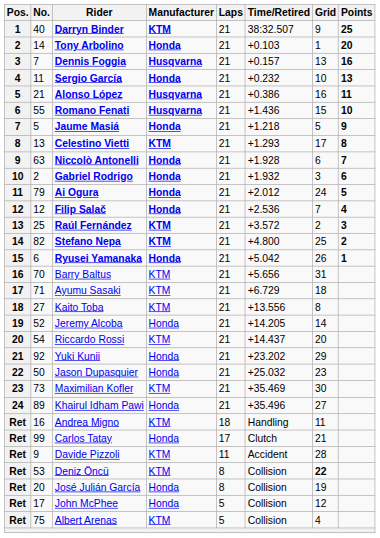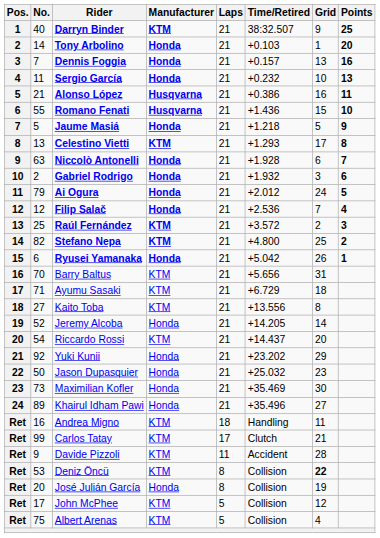 <table class="wikitable" style="font-size: 95%;">
 <tr>
 <th>Pos.</th>
 <th>No.</th>
 <th>Rider</th>
 <th>Manufacturer</th>
 <th>Laps</th>
 <th>Time/Retired</th>
 <th>Grid</th>
 <th>Points</th>
 </tr>
 <tr>
 <th>1</th>
 <td>40</td>
 <td> <strong><a href='#'>Darryn Binder</a></strong></td>
 <td><strong><a href='#'>KTM</a></strong></td>
 <td>21</td>
 <td>38:32.507</td>
 <td>9</td>
 <td><strong>25</strong></td>
 </tr>
 <tr>
 <th>2</th>
 <td>14</td>
 <td> <strong><a href='#'>Tony Arbolino</a></strong></td>
 <td><strong><a href='#'>Honda</a></strong></td>
 <td>21</td>
 <td>+0.103</td>
 <td>1</td>
 <td><strong>20</strong></td>
 </tr>
 <tr>
 <th>3</th>
 <td>7</td>
 <td> <strong><a href='#'>Dennis Foggia</a></strong></td>
-<td><strong><a href='#'>Husqvarna</a></strong></td>
+<td><strong><a href='#'>Honda</a></strong></td>
 <td>21</td>
 <td>+0.157</td>
 <td>13</td>
 <td><strong>16</strong></td>
 </tr>
 <tr>
 <th>4</th>
 <td>11</td>
 <td> <strong><a href='#'>Sergio García</a></strong></td>
 <td><strong><a href='#'>Honda</a></strong></td>
 <td>21</td>
 <td>+0.232</td>
 <td>10</td>
 <td><strong>13</strong></td>
 </tr>
 <tr>
 <th>5</th>
 <td>21</td>
 <td> <strong><a href='#'>Alonso López</a></strong></td>
 <td><strong><a href='#'>Husqvarna</a></strong></td>
 <td>21</td>
 <td>+0.386</td>
 <td>16</td>
 <td><strong>11</strong></td>
 </tr>
 <tr>
 <th>6</th>
 <td>55</td>
 <td> <strong><a href='#'>Romano Fenati</a></strong></td>
 <td><strong><a href='#'>Husqvarna</a></strong></td>
 <td>21</td>
 <td>+1.436</td>
 <td>15</td>
 <td><strong>10</strong></td>
 </tr>
 <tr>
 <th>7</th>
 <td>5</td>
 <td> <strong><a href='#'>Jaume Masiá</a></strong></td>
 <td><strong><a href='#'>Honda</a></strong></td>
 <td>21</td>
 <td>+1.218</td>
 <td>5</td>
 <td><strong>9</strong></td>
 </tr>
 <tr>
 <th>8</th>
 <td>13</td>
 <td> <strong><a href='#'>Celestino Vietti</a></strong></td>
 <td><strong><a href='#'>KTM</a></strong></td>
 <td>21</td>
 <td>+1.293</td>
 <td>17</td>
 <td><strong>8</strong></td>
 </tr>
 <tr>
 <th>9</th>
 <td>63</td>
 <td> <strong><a href='#'>Niccolò Antonelli</a></strong></td>
 <td><strong><a href='#'>Honda</a></strong></td>
 <td>21</td>
 <td>+1.928</td>
 <td>6</td>
 <td><strong>7</strong></td>
 </tr>
 <tr>
 <th>10</th>
 <td>2</td>
 <td> <strong><a href='#'>Gabriel Rodrigo</a></strong></td>
 <td><strong><a href='#'>Honda</a></strong></td>
 <td>21</td>
 <td>+1.932</td>
 <td>3</td>
 <td><strong>6</strong></td>
 </tr>
 <tr>
 <th>11</th>
 <td>79</td>
 <td> <strong><a href='#'>Ai Ogura</a></strong></td>
 <td><strong><a href='#'>Honda</a></strong></td>
 <td>21</td>
 <td>+2.012</td>
 <td>24</td>
 <td><strong>5</strong></td>
 </tr>
 <tr>
 <th>12</th>
 <td>12</td>
 <td> <strong><a href='#'>Filip Salač</a></strong></td>
 <td><strong><a href='#'>Honda</a></strong></td>
 <td>21</td>
 <td>+2.536</td>
 <td>7</td>
 <td><strong>4</strong></td>
 </tr>
 <tr>
 <th>13</th>
 <td>25</td>
 <td> <strong><a href='#'>Raúl Fernández</a></strong></td>
 <td><strong><a href='#'>KTM</a></strong></td>
 <td>21</td>
 <td>+3.572</td>
 <td>2</td>
 <td><strong>3</strong></td>
 </tr>
 <tr>
 <th>14</th>
 <td>82</td>
 <td> <strong><a href='#'>Stefano Nepa</a></strong></td>
 <td><strong><a href='#'>KTM</a></strong></td>
 <td>21</td>
 <td>+4.800</td>
 <td>25</td>
 <td><strong>2</strong></td>
 </tr>
 <tr>
 <th>15</th>
 <td>6</td>
 <td> <strong><a href='#'>Ryusei Yamanaka</a></strong></td>
 <td><strong><a href='#'>Honda</a></strong></td>
 <td>21</td>
 <td>+5.042</td>
 <td>26</td>
 <td><strong>1</strong></td>
 </tr>
 <tr>
 <th>16</th>
 <td>70</td>
 <td> <a href='#'>Barry Baltus</a></td>
 <td><a href='#'>KTM</a></td>
 <td>21</td>
 <td>+5.656</td>
 <td>31</td>
 <td></td>
 </tr>
 <tr>
 <th>17</th>
 <td>71</td>
 <td> <a href='#'>Ayumu Sasaki</a></td>
 <td><a href='#'>KTM</a></td>
 <td>21</td>
 <td>+6.729</td>
 <td>18</td>
 <td></td>
 </tr>
 <tr>
 <th>18</th>
 <td>27</td>
 <td> <a href='#'>Kaito Toba</a></td>
 <td><a href='#'>KTM</a></td>
 <td>21</td>
 <td>+13.556</td>
 <td>8</td>
 <td></td>
 </tr>
 <tr>
 <th>19</th>
 <td>52</td>
 <td> <a href='#'>Jeremy Alcoba</a></td>
 <td><a href='#'>Honda</a></td>
 <td>21</td>
 <td>+14.205</td>
 <td>14</td>
 <td></td>
 </tr>
 <tr>
 <th>20</th>
 <td>54</td>
 <td> <a href='#'>Riccardo Rossi</a></td>
 <td><a href='#'>KTM</a></td>
 <td>21</td>
 <td>+14.437</td>
 <td>20</td>
 <td></td>
 </tr>
 <tr>
 <th>21</th>
 <td>92</td>
 <td> <a href='#'>Yuki Kunii</a></td>
 <td><a href='#'>Honda</a></td>
 <td>21</td>
 <td>+23.202</td>
 <td>29</td>
 <td></td>
 </tr>
 <tr>
 <th>22</th>
 <td>50</td>
 <td> <a href='#'>Jason Dupasquier</a></td>
 <td><a href='#'>Honda</a></td>
 <td>21</td>
 <td>+25.032</td>
 <td>23</td>
 <td></td>
 </tr>
 <tr>
 <th>23</th>
 <td>73</td>
 <td> <a href='#'>Maximilian Kofler</a></td>
-<td><a href='#'>KTM</a></td>
+<td><a href='#'>Honda</a></td>
 <td>21</td>
 <td>+35.469</td>
 <td>30</td>
 <td></td>
 </tr>
 <tr>
 <th>24</th>
 <td>89</td>
 <td> <a href='#'>Khairul Idham Pawi</a></td>
 <td><a href='#'>Honda</a></td>
 <td>21</td>
 <td>+35.496</td>
 <td>27</td>
 <td></td>
 </tr>
 <tr>
 <th>Ret</th>
 <td>16</td>
 <td> <a href='#'>Andrea Migno</a></td>
 <td><a href='#'>KTM</a></td>
 <td>18</td>
 <td>Handling</td>
 <td>11</td>
 <td></td>
 </tr>
 <tr>
 <th>Ret</th>
 <td>99</td>
 <td> <a href='#'>Carlos Tatay</a></td>
-<td><a href='#'>Honda</a></td>
+<td><a href='#'>KTM</a></td>
 <td>17</td>
 <td>Clutch</td>
 <td>21</td>
 <td></td>
 </tr>
 <tr>
 <th>Ret</th>
 <td>9</td>
 <td> <a href='#'>Davide Pizzoli</a></td>
 <td><a href='#'>KTM</a></td>
 <td>11</td>
 <td>Accident</td>
 <td>28</td>
 <td></td>
 </tr>
 <tr>
 <th>Ret</th>
 <td>53</td>
 <td> <a href='#'>Deniz Öncü</a></td>
 <td><a href='#'>KTM</a></td>
 <td>8</td>
 <td>Collision</td>
 <td><strong>22</strong></td>
 <td></td>
 </tr>
 <tr>
 <th>Ret</th>
 <td>20</td>
 <td> <a href='#'>José Julián García</a></td>
 <td><a href='#'>Honda</a></td>
 <td>8</td>
 <td>Collision</td>
 <td>19</td>
 <td></td>
 </tr>
 <tr>
 <th>Ret</th>
 <td>17</td>
 <td> <a href='#'>John McPhee</a></td>
-<td><a href='#'>Honda</a></td>
+<td><a href='#'>KTM</a></td>
 <td>5</td>
 <td>Collision</td>
 <td>12</td>
 <td></td>
 </tr>
 <tr>
 <th>Ret</th>
 <td>75</td>
 <td> <a href='#'>Albert Arenas</a></td>
 <td><a href='#'>KTM</a></td>
 <td>5</td>
 <td>Collision</td>
 <td>4</td>
 <td></td>
 </tr>
 <tr>
 <th colspan=8></th>
 </tr>
 </table>
